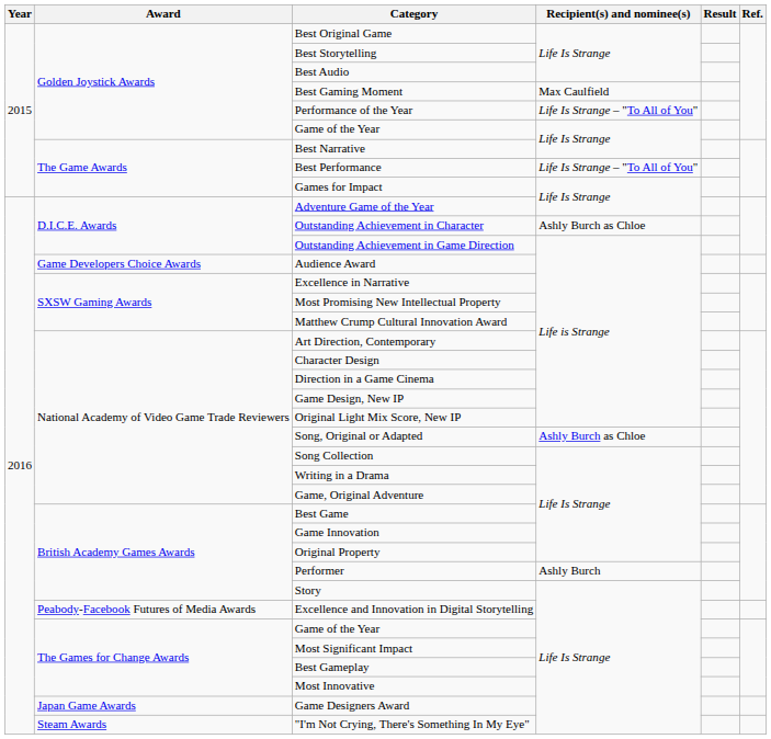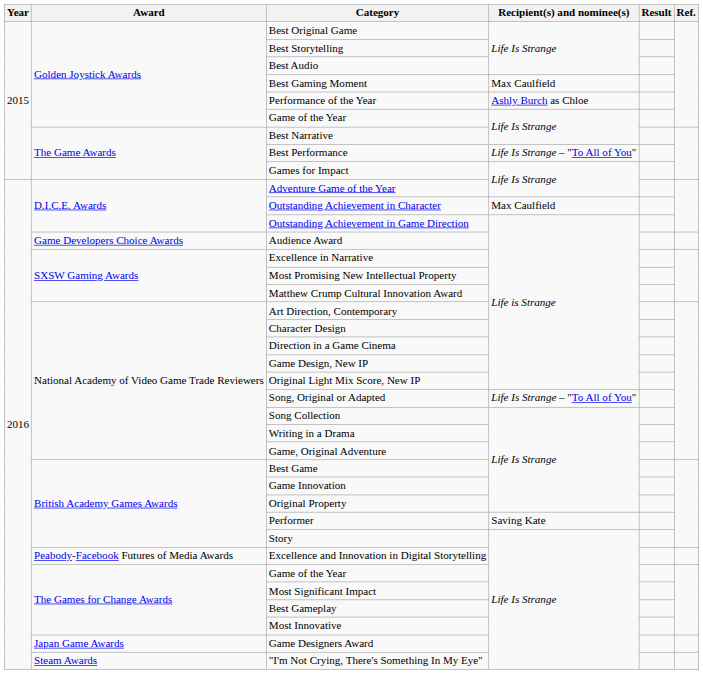 <table class="wikitable sortable mw-collapsible">
 <tr valign="bottom">
 <th>Year</th>
 <th>Award</th>
 <th>Category</th>
 <th>Recipient(s) and nominee(s)</th>
 <th>Result</th>
 <th class="unsortable">Ref.</th>
 </tr>
 <tr valign="center">
 <td rowspan="9">2015</td>
 <td rowspan="6"><a href='#'>Golden Joystick Awards</a></td>
 <td>Best Original Game</td>
 <td rowspan="3"><em>Life Is Strange</em></td>
 <td></td>
 <td rowspan="6"></td>
 </tr>
 <tr valign="center">
 <td>Best Storytelling</td>
 <td></td>
 </tr>
 <tr valign="center">
 <td>Best Audio</td>
 <td></td>
 </tr>
 <tr valign="center">
 <td>Best Gaming Moment</td>
 <td>Max Caulfield</td>
 <td></td>
 </tr>
 <tr valign="center">
 <td>Performance of the Year</td>
-<td><em>Life Is Strange</em> – "<a href='#'>To All of You</a>"</td>
+<td><a href='#'>Ashly Burch</a> as Chloe</td>
 <td></td>
 </tr>
 <tr valign="center">
 <td>Game of the Year</td>
 <td rowspan="2"><em>Life Is Strange</em></td>
 <td></td>
 </tr>
 <tr valign="center">
 <td rowspan="3"><a href='#'>The Game Awards</a></td>
 <td>Best Narrative</td>
 <td></td>
 <td rowspan="3"></td>
 </tr>
 <tr valign="center">
 <td>Best Performance</td>
 <td><em>Life Is Strange</em> – "<a href='#'>To All of You</a>"</td>
 <td></td>
 </tr>
 <tr valign="center">
 <td>Games for Impact</td>
 <td rowspan="2"><em>Life Is Strange</em></td>
 <td></td>
 </tr>
 <tr valign="center">
 <td rowspan="28">2016</td>
 <td rowspan="3"><a href='#'>D.I.C.E. Awards</a></td>
 <td><a href='#'>Adventure Game of the Year</a></td>
 <td></td>
 <td rowspan="3"></td>
 </tr>
 <tr valign="center">
 <td><a href='#'>Outstanding Achievement in Character</a></td>
-<td>Ashly Burch as Chloe</td>
+<td>Max Caulfield</td>
 <td></td>
 </tr>
 <tr valign="center">
 <td><a href='#'>Outstanding Achievement in Game Direction</a></td>
 <td rowspan="10"><em>Life is Strange</em></td>
 <td></td>
 </tr>
 <tr valign="center">
 <td><a href='#'>Game Developers Choice Awards</a></td>
 <td>Audience Award</td>
 <td></td>
 <td></td>
 </tr>
 <tr valign="center">
 <td rowspan="3"><a href='#'>SXSW Gaming Awards</a></td>
 <td>Excellence in Narrative</td>
 <td></td>
 <td rowspan="3"></td>
 </tr>
 <tr valign="center">
 <td>Most Promising New Intellectual Property</td>
 <td></td>
 </tr>
 <tr valign="center">
 <td>Matthew Crump Cultural Innovation Award</td>
 <td></td>
 </tr>
 <tr valign="center">
 <td rowspan="9">National Academy of Video Game Trade Reviewers</td>
 <td>Art Direction, Contemporary</td>
 <td></td>
 <td rowspan="9"></td>
 </tr>
 <tr valign="center">
 <td>Character Design</td>
 <td></td>
 </tr>
 <tr valign="center">
 <td>Direction in a Game Cinema</td>
 <td></td>
 </tr>
 <tr valign="center">
 <td>Game Design, New IP</td>
 <td></td>
 </tr>
 <tr valign="center">
 <td>Original Light Mix Score, New IP</td>
 <td></td>
 </tr>
 <tr valign="center">
 <td>Song, Original or Adapted</td>
-<td><a href='#'>Ashly Burch</a> as Chloe</td>
+<td><em>Life Is Strange</em> – "<a href='#'>To All of You</a>"</td>
 <td></td>
 </tr>
 <tr valign="center">
 <td>Song Collection</td>
 <td rowspan="6"><em>Life Is Strange</em></td>
 <td></td>
 </tr>
 <tr valign="center">
 <td>Writing in a Drama</td>
 <td></td>
 </tr>
 <tr valign="center">
 <td>Game, Original Adventure</td>
 <td></td>
 </tr>
 <tr valign="center">
 <td rowspan="5"><a href='#'>British Academy Games Awards</a></td>
 <td>Best Game</td>
 <td></td>
 <td rowspan="5"></td>
 </tr>
 <tr valign="center">
 <td>Game Innovation</td>
 <td></td>
 </tr>
 <tr valign="center">
 <td>Original Property</td>
 <td></td>
 </tr>
 <tr valign="center">
 <td>Performer</td>
-<td>Ashly Burch</td>
+<td>Saving Kate</td>
 <td></td>
 </tr>
 <tr valign="center">
 <td>Story</td>
 <td rowspan="8"><em>Life Is Strange</em></td>
 <td></td>
 </tr>
 <tr valign="center">
 <td><a href='#'>Peabody</a>-<a href='#'>Facebook</a> Futures of Media Awards</td>
 <td>Excellence and Innovation in Digital Storytelling</td>
 <td></td>
 <td></td>
 </tr>
 <tr valign="center">
 <td rowspan="4"><a href='#'>The Games for Change Awards</a></td>
 <td>Game of the Year</td>
 <td></td>
 <td rowspan="4"></td>
 </tr>
 <tr valign="center">
 <td>Most Significant Impact</td>
 <td></td>
 </tr>
 <tr valign="center">
 <td>Best Gameplay</td>
 <td></td>
 </tr>
 <tr valign="center">
 <td>Most Innovative</td>
 <td></td>
 </tr>
 <tr valign="center">
 <td><a href='#'>Japan Game Awards</a></td>
 <td>Game Designers Award</td>
 <td></td>
 <td></td>
 </tr>
 <tr valign="center">
 <td><a href='#'>Steam Awards</a></td>
 <td>"I'm Not Crying, There's Something In My Eye"</td>
 <td></td>
 <td></td>
 </tr>
 </table>
